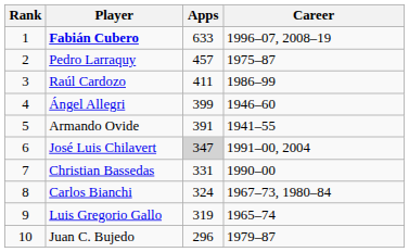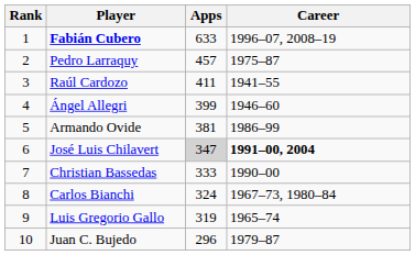 <table align=center class="wikitable sortable">
 <tr>
 <th width=40px>Rank</th>
 <th width=150px>Player</th>
 <th width=40px>Apps</th>
 <th width=200px>Career</th>
 </tr>
 <tr>
 <td align=center>1</td>
 <td> <strong><a href='#'>Fabián Cubero</a></strong></td>
 <td align=center>633</td>
 <td>1996–07, 2008–19</td>
 </tr>
 <tr>
 <td align=center>2</td>
 <td> <a href='#'>Pedro Larraquy</a></td>
 <td align=center>457</td>
 <td>1975–87</td>
 </tr>
 <tr>
 <td align=center>3</td>
 <td> <a href='#'>Raúl Cardozo</a></td>
 <td align=center>411</td>
-<td>1986–99</td>
+<td>1941–55</td>
 </tr>
 <tr>
 <td align=center>4</td>
 <td> <a href='#'>Ángel Allegri</a></td>
 <td align=center>399</td>
 <td>1946–60</td>
 </tr>
 <tr>
 <td align=center>5</td>
 <td> Armando Ovide</td>
-<td align=center>391</td>
-<td>1941–55</td>
+<td align=center>381</td>
+<td>1986–99</td>
 </tr>
 <tr>
 <td align=center>6</td>
 <td> <a href='#'>José Luis Chilavert</a></td>
 <td align=center style="background: lightgrey;">347</td>
-<td>1991–00, 2004</td>
+<td><strong>1991–00, 2004</strong></td>
 </tr>
 <tr>
 <td align=center>7</td>
 <td> <a href='#'>Christian Bassedas</a></td>
-<td align=center>331</td>
+<td align=center>333</td>
 <td>1990–00</td>
 </tr>
 <tr>
 <td align=center>8</td>
 <td> <a href='#'>Carlos Bianchi</a></td>
 <td align=center>324</td>
 <td>1967–73, 1980–84</td>
 </tr>
 <tr>
 <td align=center>9</td>
 <td> <a href='#'>Luis Gregorio Gallo</a></td>
 <td align=center>319</td>
 <td>1965–74</td>
 </tr>
 <tr>
 <td align=center>10</td>
 <td> Juan C. Bujedo</td>
 <td align=center>296</td>
 <td>1979–87</td>
 </tr>
 </table>
